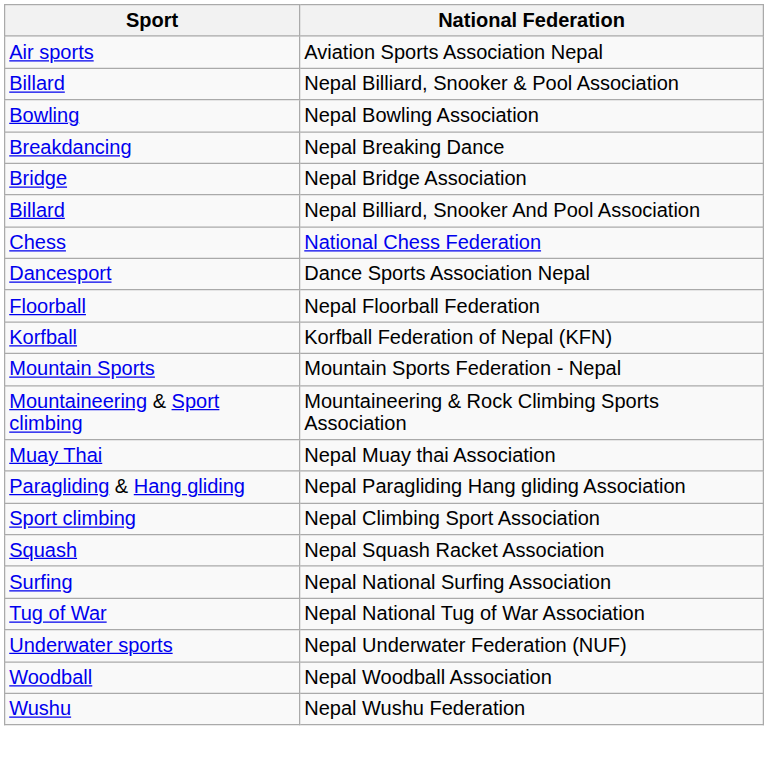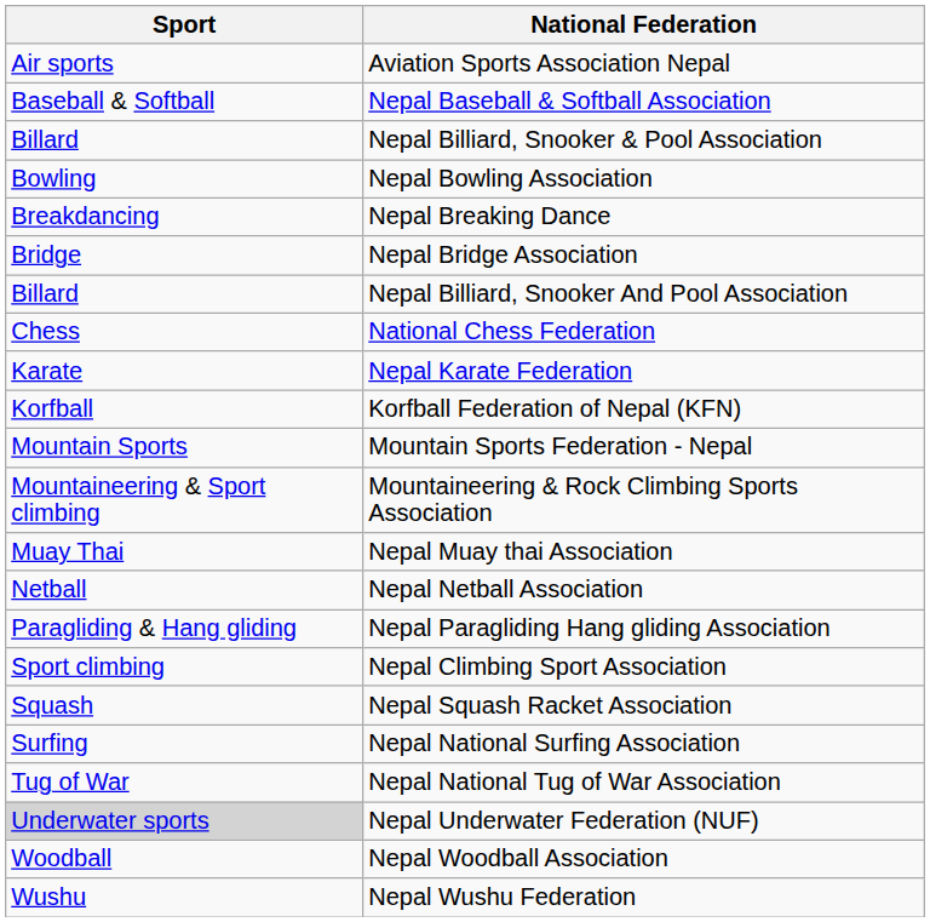 <table class="wikitable sortable">
 <tr>
 <th>Sport</th>
 <th>National Federation</th>
 </tr>
 <tr>
 <td><a href='#'>Air sports</a></td>
 <td>Aviation Sports Association Nepal</td>
+</tr>
+<tr>
+<td><a href='#'>Baseball</a> & <a href='#'>Softball</a></td>
+<td><a href='#'>Nepal Baseball & Softball Association</a></td>
 </tr>
 <tr>
 <td><a href='#'>Billard</a></td>
 <td>Nepal Billiard, Snooker & Pool Association</td>
 </tr>
 <tr>
 <td><a href='#'>Bowling</a></td>
 <td>Nepal Bowling Association</td>
 </tr>
 <tr>
 <td><a href='#'>Breakdancing</a></td>
 <td>Nepal Breaking Dance</td>
 </tr>
 <tr>
 <td><a href='#'>Bridge</a></td>
 <td>Nepal Bridge Association</td>
 </tr>
 <tr>
 <td><a href='#'>Billard</a></td>
 <td>Nepal Billiard, Snooker And Pool Association</td>
 </tr>
 <tr>
 <td><a href='#'>Chess</a></td>
 <td><a href='#'>National Chess Federation</a></td>
 </tr>
 <tr>
-<td><a href='#'>Dancesport</a></td>
-<td>Dance Sports Association Nepal</td>
-</tr>
-<tr>
-<td><a href='#'>Floorball</a></td>
-<td>Nepal Floorball Federation</td>
+<td><a href='#'>Karate</a></td>
+<td><a href='#'>Nepal Karate Federation</a></td>
 </tr>
 <tr>
 <td><a href='#'>Korfball</a></td>
 <td>Korfball Federation of Nepal (KFN)</td>
 </tr>
 <tr>
 <td><a href='#'>Mountain Sports</a></td>
 <td>Mountain Sports Federation - Nepal</td>
 </tr>
 <tr>
 <td><a href='#'>Mountaineering</a> & <a href='#'>Sport climbing</a></td>
 <td>Mountaineering & Rock Climbing Sports Association</td>
 </tr>
 <tr>
 <td><a href='#'>Muay Thai</a></td>
 <td>Nepal Muay thai Association</td>
+</tr>
+<tr>
+<td><a href='#'>Netball</a></td>
+<td>Nepal Netball Association</td>
 </tr>
 <tr>
 <td><a href='#'>Paragliding</a> & <a href='#'>Hang gliding</a></td>
 <td>Nepal Paragliding Hang gliding Association</td>
 </tr>
 <tr>
 <td><a href='#'>Sport climbing</a></td>
 <td>Nepal Climbing Sport Association</td>
 </tr>
 <tr>
 <td><a href='#'>Squash</a></td>
 <td>Nepal Squash Racket Association</td>
 </tr>
 <tr>
 <td><a href='#'>Surfing</a></td>
 <td>Nepal National Surfing Association</td>
 </tr>
 <tr>
 <td><a href='#'>Tug of War</a></td>
 <td>Nepal National Tug of War Association</td>
 </tr>
 <tr>
-<td><a href='#'>Underwater sports</a></td>
+<td style="background: lightgrey;"><a href='#'>Underwater sports</a></td>
 <td>Nepal Underwater Federation (NUF)</td>
 </tr>
 <tr>
 <td><a href='#'>Woodball</a></td>
 <td>Nepal Woodball Association</td>
 </tr>
 <tr>
 <td><a href='#'>Wushu</a></td>
 <td>Nepal Wushu Federation</td>
 </tr>
 </table>
